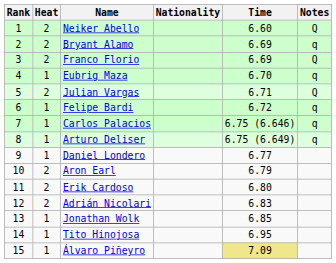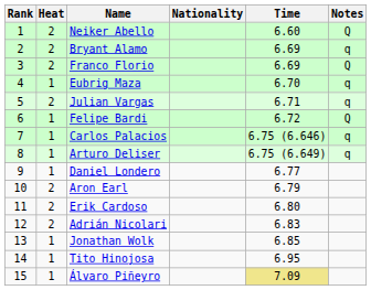 <table class="wikitable sortable" style="text-align:center">
 <tr>
 <th>Rank</th>
 <th>Heat</th>
 <th>Name</th>
 <th>Nationality</th>
 <th>Time</th>
 <th>Notes</th>
 </tr>
 <tr bgcolor=ccffcc>
 <td>1</td>
 <td>2</td>
 <td align=left><a href='#'>Neiker Abello</a></td>
 <td align=left></td>
 <td>6.60</td>
 <td>Q</td>
 </tr>
 <tr bgcolor=ccffcc>
 <td>2</td>
 <td>2</td>
 <td align=left><a href='#'>Bryant Alamo</a></td>
 <td align=left></td>
 <td>6.69</td>
 <td>q</td>
 </tr>
 <tr bgcolor=ccffcc>
 <td>3</td>
 <td>2</td>
 <td align=left><a href='#'>Franco Florio</a></td>
 <td align=left></td>
 <td>6.69</td>
 <td>Q</td>
 </tr>
 <tr bgcolor=ccffcc>
 <td>4</td>
 <td>1</td>
 <td align=left><a href='#'>Eubrig Maza</a></td>
 <td align=left></td>
 <td>6.70</td>
 <td>q</td>
 </tr>
 <tr bgcolor=ddffdd>
 <td>5</td>
 <td>2</td>
 <td align=left><a href='#'>Julian Vargas</a></td>
 <td align=left></td>
 <td>6.71</td>
-<td>Q</td>
+<td>q</td>
 </tr>
 <tr bgcolor=ccffcc>
 <td>6</td>
 <td>1</td>
 <td align=left><a href='#'>Felipe Bardi</a></td>
 <td align=left></td>
 <td>6.72</td>
-<td>q</td>
+<td>Q</td>
 </tr>
 <tr bgcolor=ccffcc>
 <td>7</td>
 <td>1</td>
 <td align=left><a href='#'>Carlos Palacios</a></td>
 <td align=left></td>
 <td>6.75 (6.646)</td>
 <td>q</td>
 </tr>
 <tr bgcolor=ddffdd>
 <td>8</td>
 <td>1</td>
 <td align=left><a href='#'>Arturo Deliser</a></td>
 <td align=left></td>
 <td>6.75 (6.649)</td>
 <td>q</td>
 </tr>
 <tr>
 <td>9</td>
 <td>1</td>
 <td align=left><a href='#'>Daniel Londero</a></td>
 <td align=left></td>
 <td>6.77</td>
 <td></td>
 </tr>
 <tr>
 <td>10</td>
 <td>2</td>
 <td align=left><a href='#'>Aron Earl</a></td>
 <td align=left></td>
 <td>6.79</td>
 <td></td>
 </tr>
 <tr>
 <td>11</td>
 <td>2</td>
 <td align=left><a href='#'>Erik Cardoso</a></td>
 <td align=left></td>
 <td>6.80</td>
 <td></td>
 </tr>
 <tr>
 <td>12</td>
 <td>2</td>
 <td align=left><a href='#'>Adrián Nicolari</a></td>
 <td align=left></td>
 <td>6.83</td>
 <td></td>
 </tr>
 <tr>
 <td>13</td>
 <td>1</td>
 <td align=left><a href='#'>Jonathan Wolk</a></td>
 <td align=left></td>
 <td>6.85</td>
 <td></td>
 </tr>
 <tr>
 <td>14</td>
 <td>1</td>
 <td align=left><a href='#'>Tito Hinojosa</a></td>
 <td align=left></td>
 <td>6.95</td>
 <td></td>
 </tr>
 <tr>
 <td>15</td>
 <td>1</td>
 <td align=left><a href='#'>Álvaro Piñeyro</a></td>
 <td align=left></td>
 <td style="background: khaki;">7.09</td>
 <td></td>
 </tr>
 </table>
